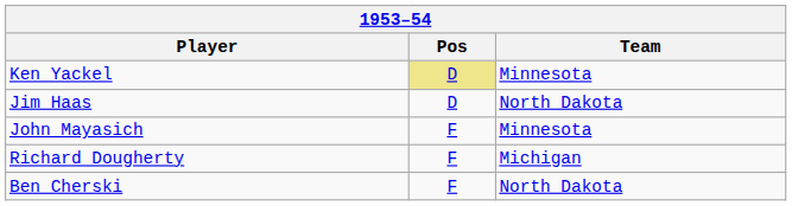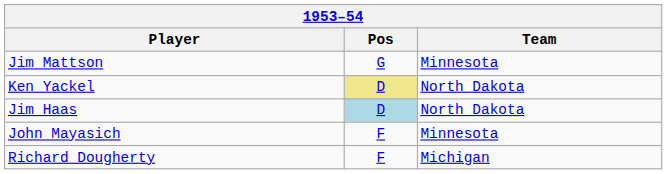 <table class="wikitable" width=95%>
 <tr>
 <th colspan=3><a href='#'>1953–54</a></th>
 </tr>
 <tr>
 <th>Player</th>
 <th>Pos</th>
 <th>Team</th>
 </tr>
 <tr>
-<td><a href='#'>Ken Yackel</a></td>
-<td align=center style="background: khaki;"><a href='#'>D</a></td>
+<td><a href='#'>Jim Mattson</a></td>
+<td align=center><a href='#'>G</a></td>
 <td><a href='#'>Minnesota</a></td>
 </tr>
 <tr>
+<td><a href='#'>Ken Yackel</a></td>
+<td align=center style="background: khaki;"><a href='#'>D</a></td>
+<td><a href='#'>North Dakota</a></td>
+</tr>
+<tr>
 <td><a href='#'>Jim Haas</a></td>
-<td align=center><a href='#'>D</a></td>
+<td align=center style="background: lightblue;"><a href='#'>D</a></td>
 <td><a href='#'>North Dakota</a></td>
 </tr>
 <tr>
 <td><a href='#'>John Mayasich</a></td>
 <td align=center><a href='#'>F</a></td>
 <td><a href='#'>Minnesota</a></td>
 </tr>
 <tr>
 <td><a href='#'>Richard Dougherty</a></td>
 <td align=center><a href='#'>F</a></td>
 <td><a href='#'>Michigan</a></td>
 </tr>
-<tr>
-<td><a href='#'>Ben Cherski</a></td>
-<td align=center><a href='#'>F</a></td>
-<td><a href='#'>North Dakota</a></td>
-</tr>
 </table>
